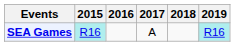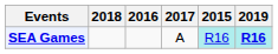 <table class="wikitable" style="font-size: 90%; text-align:center">
 <tr>
 <th>Events</th>
-<th>2015</th>
+<th>2018</th>
 <th>2016</th>
 <th>2017</th>
-<th>2018</th>
+<th>2015</th>
 <th>2019</th>
 </tr>
 <tr>
 <td bgcolor="#ECF2FF"; align="left"><strong><a href='#'>SEA Games</a></strong></td>
-<td bgcolor=AFEEEE><a href='#'>R16</a></td>
+<td></td>
 <td></td>
 <td>A</td>
-<td></td>
 <td bgcolor=AFEEEE><a href='#'>R16</a></td>
+<td bgcolor=AFEEEE><strong><a href='#'>R16</a></strong></td>
 </tr>
 </table>
